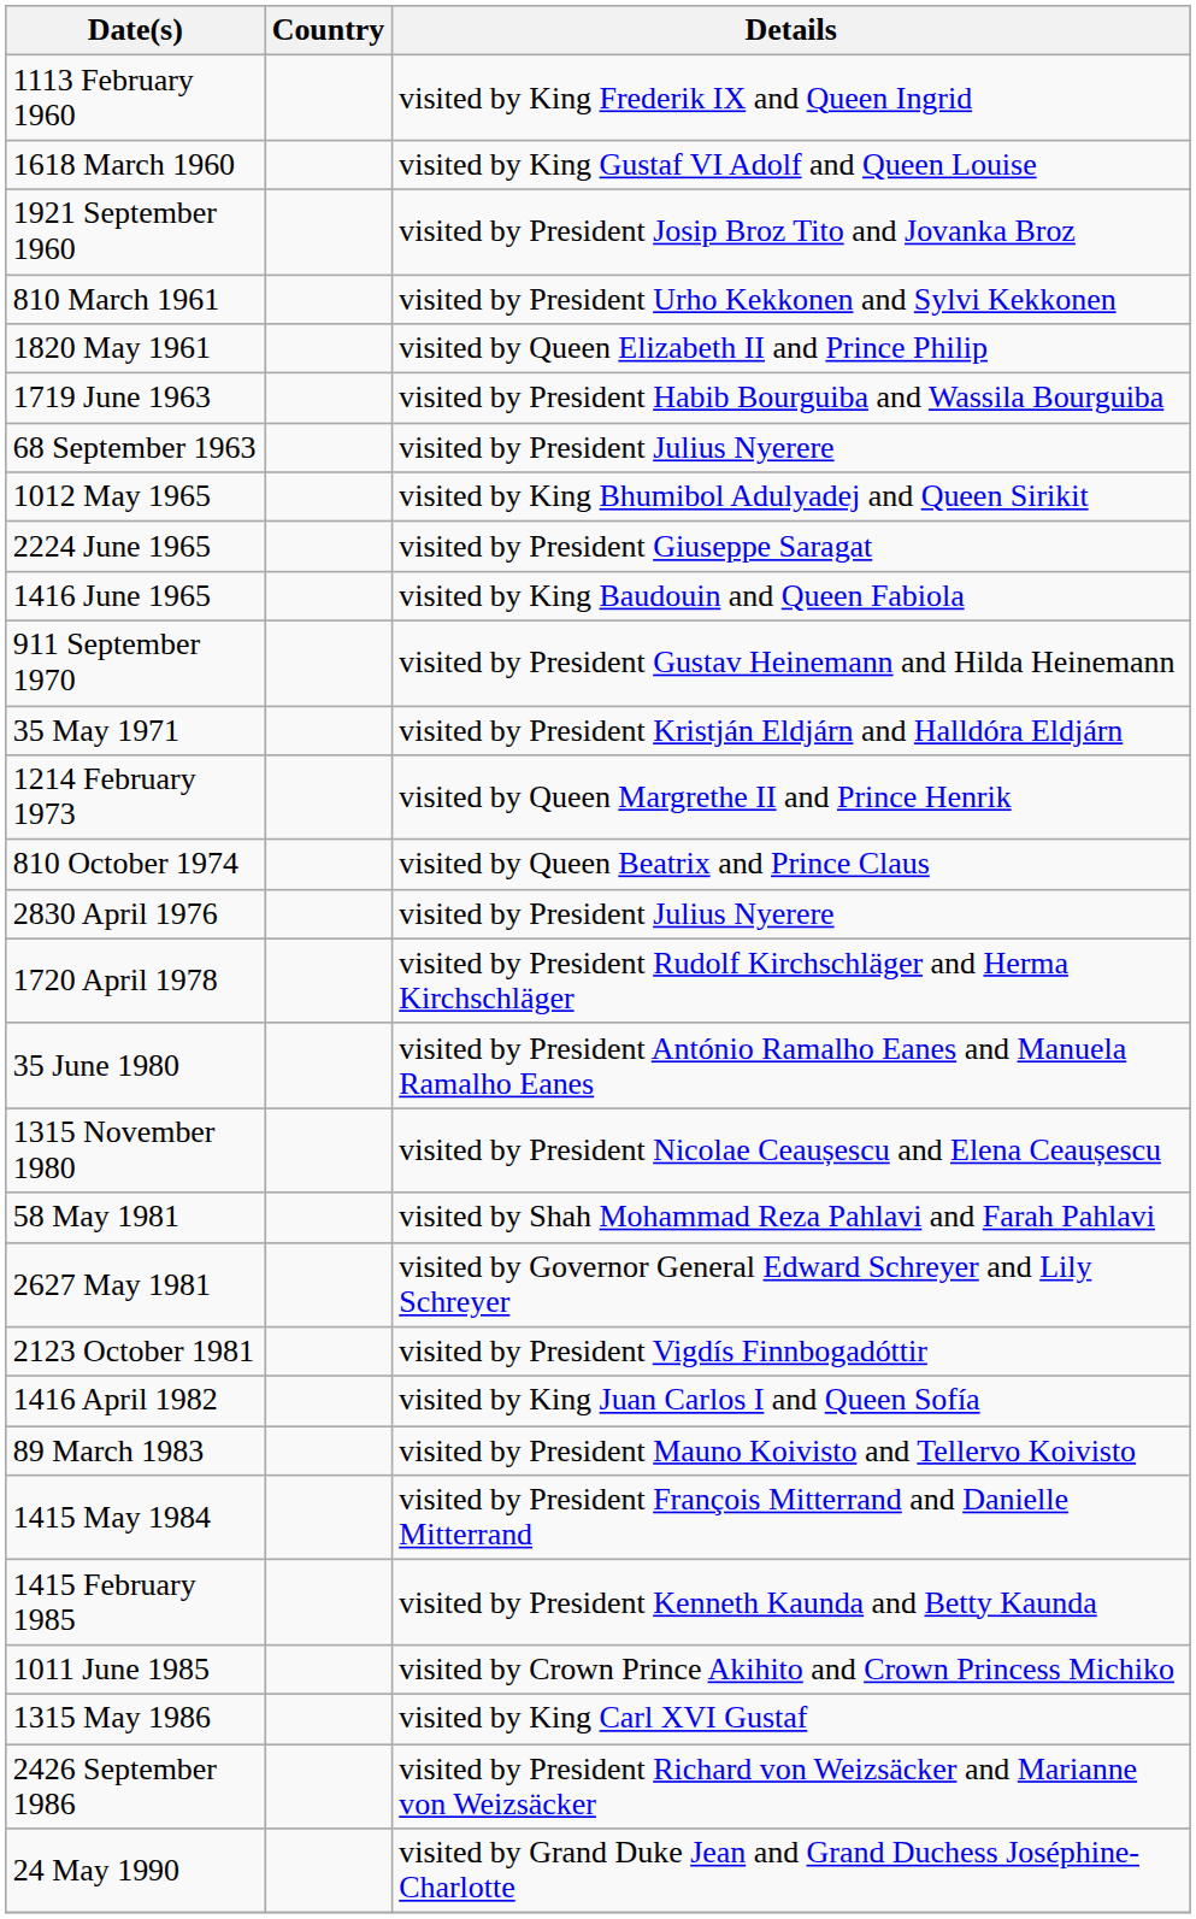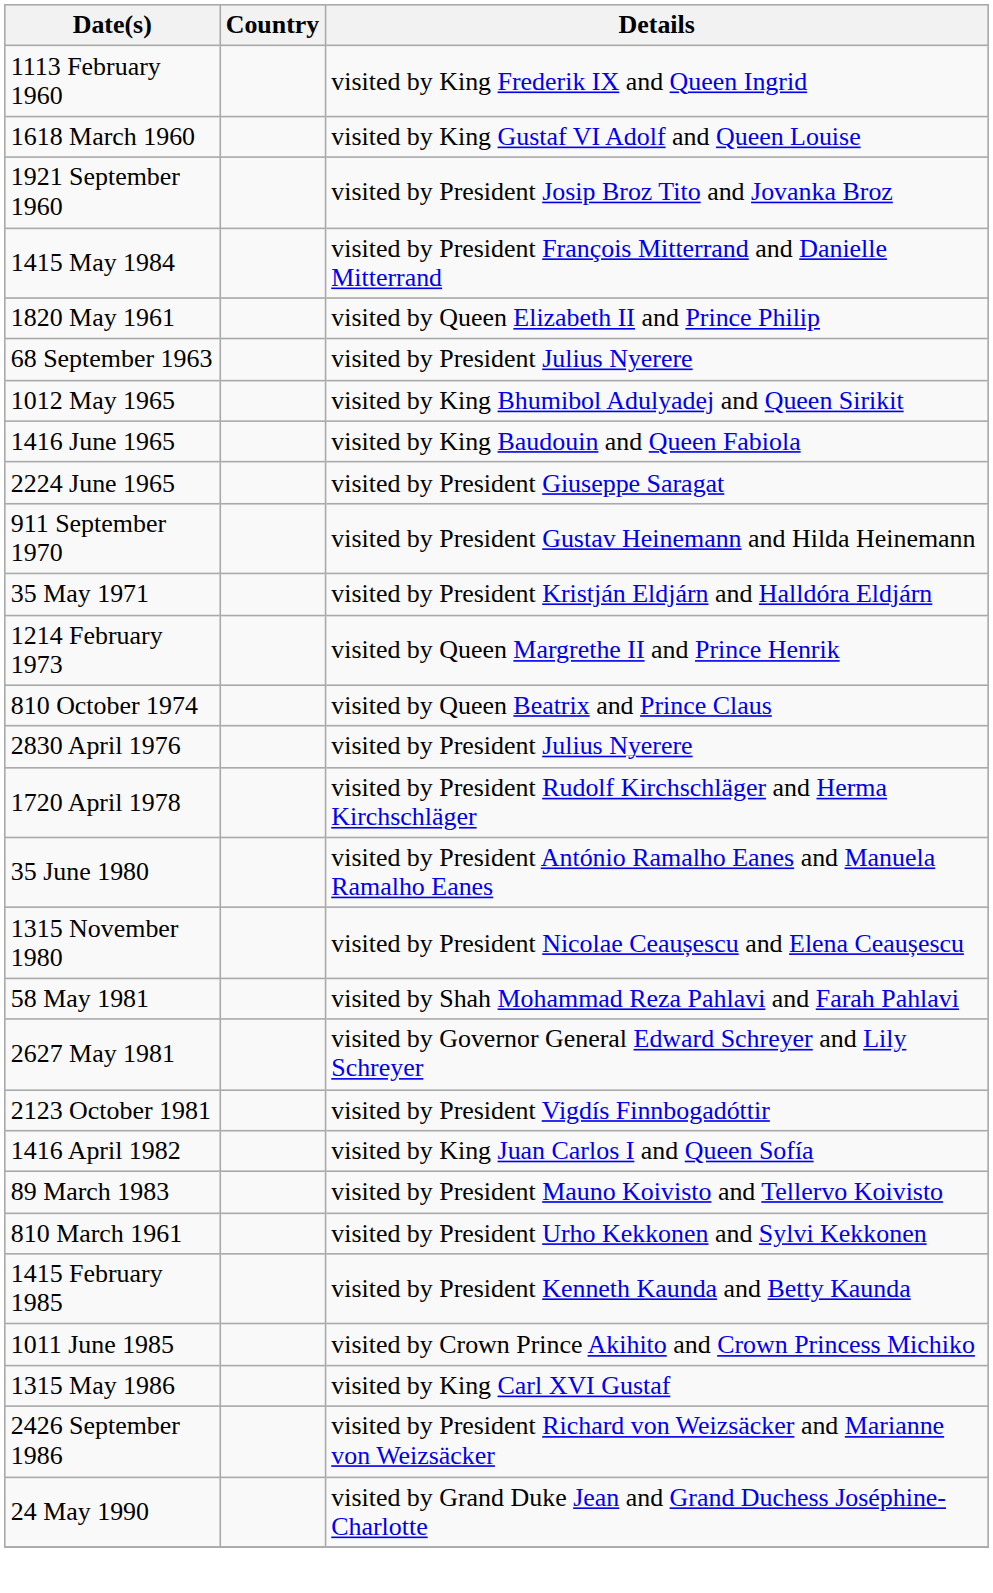 <table class="wikitable">
 <tr>
 <th>Date(s)</th>
 <th>Country</th>
 <th>Details</th>
 </tr>
 <tr>
 <td>1113 February 1960</td>
 <td></td>
 <td>visited by King <a href='#'>Frederik IX</a> and <a href='#'>Queen Ingrid</a></td>
 </tr>
 <tr>
 <td>1618 March 1960</td>
 <td></td>
 <td>visited by King <a href='#'>Gustaf VI Adolf</a> and <a href='#'>Queen Louise</a></td>
 </tr>
 <tr>
 <td>1921 September 1960</td>
 <td></td>
 <td>visited by President <a href='#'>Josip Broz Tito</a> and <a href='#'>Jovanka Broz</a></td>
 </tr>
 <tr>
-<td>810 March 1961</td>
+<td>1415 May 1984</td>
 <td></td>
-<td>visited by President <a href='#'>Urho Kekkonen</a> and <a href='#'>Sylvi Kekkonen</a></td>
+<td>visited by President <a href='#'>François Mitterrand</a> and <a href='#'>Danielle Mitterrand</a></td>
 </tr>
 <tr>
 <td>1820 May 1961</td>
 <td></td>
 <td>visited by Queen <a href='#'>Elizabeth II</a> and <a href='#'>Prince Philip</a></td>
-</tr>
-<tr>
-<td>1719 June 1963</td>
-<td></td>
-<td>visited by President <a href='#'>Habib Bourguiba</a> and <a href='#'>Wassila Bourguiba</a></td>
 </tr>
 <tr>
 <td>68 September 1963</td>
 <td></td>
 <td>visited by President <a href='#'>Julius Nyerere</a></td>
 </tr>
 <tr>
 <td>1012 May 1965</td>
 <td></td>
 <td>visited by King <a href='#'>Bhumibol Adulyadej</a> and <a href='#'>Queen Sirikit</a></td>
 </tr>
 <tr>
+<td>1416 June 1965</td>
+<td></td>
+<td>visited by King <a href='#'>Baudouin</a> and <a href='#'>Queen Fabiola</a></td>
+</tr>
+<tr>
 <td>2224 June 1965</td>
 <td></td>
 <td>visited by President <a href='#'>Giuseppe Saragat</a></td>
-</tr>
-<tr>
-<td>1416 June 1965</td>
-<td></td>
-<td>visited by King <a href='#'>Baudouin</a> and <a href='#'>Queen Fabiola</a></td>
 </tr>
 <tr>
 <td>911 September 1970</td>
 <td></td>
 <td>visited by President <a href='#'>Gustav Heinemann</a> and Hilda Heinemann</td>
 </tr>
 <tr>
 <td>35 May 1971</td>
 <td></td>
 <td>visited by President <a href='#'>Kristján Eldjárn</a> and <a href='#'>Halldóra Eldjárn</a></td>
 </tr>
 <tr>
 <td>1214 February 1973</td>
 <td></td>
 <td>visited by Queen <a href='#'>Margrethe II</a> and <a href='#'>Prince Henrik</a></td>
 </tr>
 <tr>
 <td>810 October 1974</td>
 <td></td>
 <td>visited by Queen <a href='#'>Beatrix</a> and <a href='#'>Prince Claus</a></td>
 </tr>
 <tr>
 <td>2830 April 1976</td>
 <td></td>
 <td>visited by President <a href='#'>Julius Nyerere</a></td>
 </tr>
 <tr>
 <td>1720 April 1978</td>
 <td></td>
 <td>visited by President <a href='#'>Rudolf Kirchschläger</a> and <a href='#'>Herma Kirchschläger</a></td>
 </tr>
 <tr>
 <td>35 June 1980</td>
 <td></td>
 <td>visited by President <a href='#'>António Ramalho Eanes</a> and <a href='#'>Manuela Ramalho Eanes</a></td>
 </tr>
 <tr>
 <td>1315 November 1980</td>
 <td></td>
 <td>visited by President <a href='#'>Nicolae Ceaușescu</a> and <a href='#'>Elena Ceaușescu</a></td>
 </tr>
 <tr>
 <td>58 May 1981</td>
 <td></td>
 <td>visited by Shah <a href='#'>Mohammad Reza Pahlavi</a> and <a href='#'>Farah Pahlavi</a></td>
 </tr>
 <tr>
 <td>2627 May 1981</td>
 <td></td>
 <td>visited by Governor General <a href='#'>Edward Schreyer</a> and <a href='#'>Lily Schreyer</a></td>
 </tr>
 <tr>
 <td>2123 October 1981</td>
 <td></td>
 <td>visited by President <a href='#'>Vigdís Finnbogadóttir</a></td>
 </tr>
 <tr>
 <td>1416 April 1982</td>
 <td></td>
 <td>visited by King <a href='#'>Juan Carlos I</a> and <a href='#'>Queen Sofía</a></td>
 </tr>
 <tr>
 <td>89 March 1983</td>
 <td></td>
 <td>visited by President <a href='#'>Mauno Koivisto</a> and <a href='#'>Tellervo Koivisto</a></td>
 </tr>
 <tr>
-<td>1415 May 1984</td>
+<td>810 March 1961</td>
 <td></td>
-<td>visited by President <a href='#'>François Mitterrand</a> and <a href='#'>Danielle Mitterrand</a></td>
+<td>visited by President <a href='#'>Urho Kekkonen</a> and <a href='#'>Sylvi Kekkonen</a></td>
 </tr>
 <tr>
 <td>1415 February 1985</td>
 <td></td>
 <td>visited by President <a href='#'>Kenneth Kaunda</a> and <a href='#'>Betty Kaunda</a></td>
 </tr>
 <tr>
 <td>1011 June 1985</td>
 <td></td>
 <td>visited by Crown Prince <a href='#'>Akihito</a> and <a href='#'>Crown Princess Michiko</a></td>
 </tr>
 <tr>
 <td>1315 May 1986</td>
 <td></td>
 <td>visited by King <a href='#'>Carl XVI Gustaf</a></td>
 </tr>
 <tr>
 <td>2426 September 1986</td>
 <td></td>
 <td>visited by President <a href='#'>Richard von Weizsäcker</a> and <a href='#'>Marianne von Weizsäcker</a></td>
 </tr>
 <tr>
 <td>24 May 1990</td>
 <td></td>
 <td>visited by Grand Duke <a href='#'>Jean</a> and <a href='#'>Grand Duchess Joséphine-Charlotte</a></td>
 </tr>
 <tr>
 </tr>
 </table>
